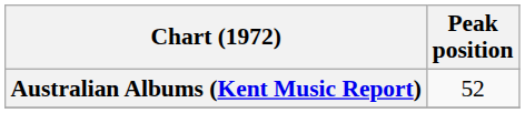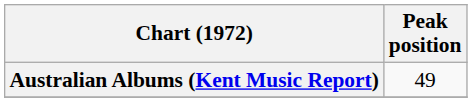 <table class="wikitable sortable plainrowheaders">
 <tr>
 <th>Chart (1972)</th>
 <th>Peak<br>position</th>
 </tr>
 <tr>
 <th scope="row">Australian Albums (<a href='#'>Kent Music Report</a>)</th>
-<td align="center">52</td>
+<td align="center">49</td>
 </tr>
 <tr>
 </tr>
 </table>
